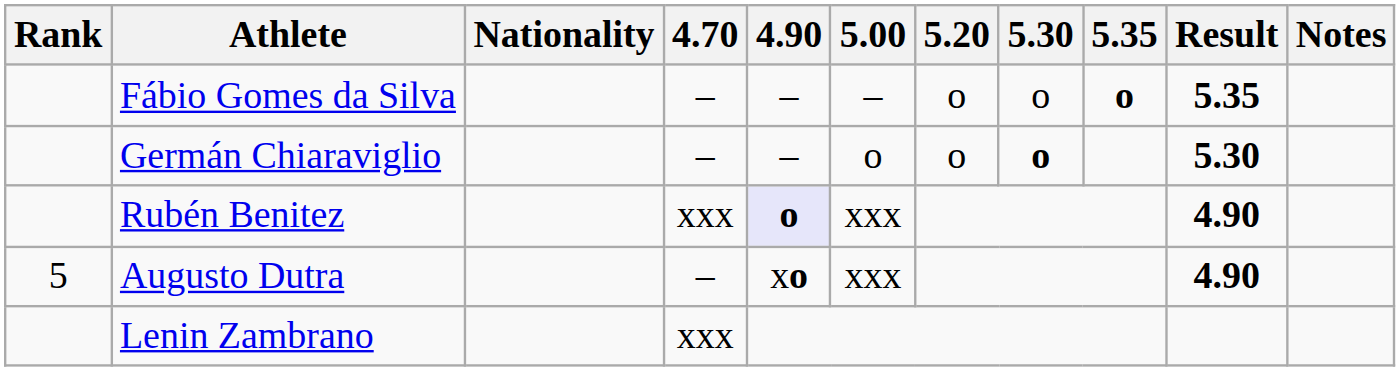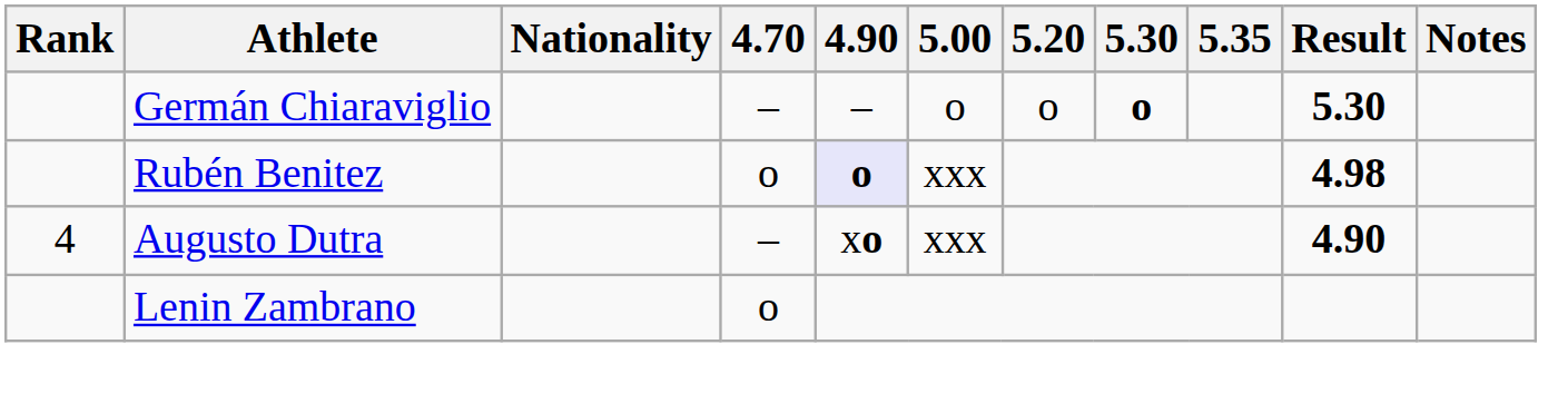 <table class="wikitable sortable" style="text-align:center">
 <tr>
 <th>Rank</th>
 <th>Athlete</th>
 <th>Nationality</th>
 <th>4.70</th>
 <th>4.90</th>
 <th>5.00</th>
 <th>5.20</th>
 <th>5.30</th>
 <th>5.35</th>
 <th>Result</th>
 <th>Notes</th>
-</tr>
-<tr>
-<td></td>
-<td align="left"><a href='#'>Fábio Gomes da Silva</a></td>
-<td align=left></td>
-<td>–</td>
-<td>–</td>
-<td>–</td>
-<td>o</td>
-<td>o</td>
-<td><strong>o</strong></td>
-<td><strong>5.35</strong></td>
-<td></td>
 </tr>
 <tr>
 <td></td>
 <td align="left"><a href='#'>Germán Chiaraviglio</a></td>
 <td align=left></td>
 <td>–</td>
 <td>–</td>
 <td>o</td>
 <td>o</td>
 <td><strong>o</strong></td>
 <td></td>
 <td><strong>5.30</strong></td>
 <td></td>
 </tr>
 <tr>
 <td></td>
 <td align="left"><a href='#'>Rubén Benitez</a></td>
 <td align=left></td>
-<td>xxx</td>
+<td>o</td>
 <td style="background: lavender;"><strong>o</strong></td>
 <td>xxx</td>
 <td colspan=3></td>
-<td><strong>4.90</strong></td>
+<td><strong>4.98</strong></td>
 <td></td>
 </tr>
 <tr>
-<td>5</td>
+<td>4</td>
 <td align="left"><a href='#'>Augusto Dutra</a></td>
 <td align=left></td>
 <td>–</td>
 <td>x<strong>o</strong></td>
 <td>xxx</td>
 <td colspan=3></td>
 <td><strong>4.90</strong></td>
 <td></td>
 </tr>
 <tr>
 <td></td>
 <td align="left"><a href='#'>Lenin Zambrano</a></td>
 <td align=left></td>
-<td>xxx</td>
+<td>o</td>
 <td colspan=5></td>
 <td><strong></strong></td>
 <td></td>
 </tr>
 </table>
